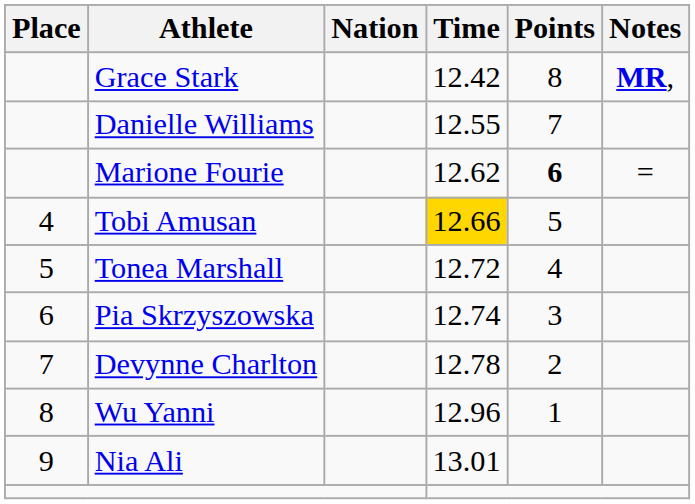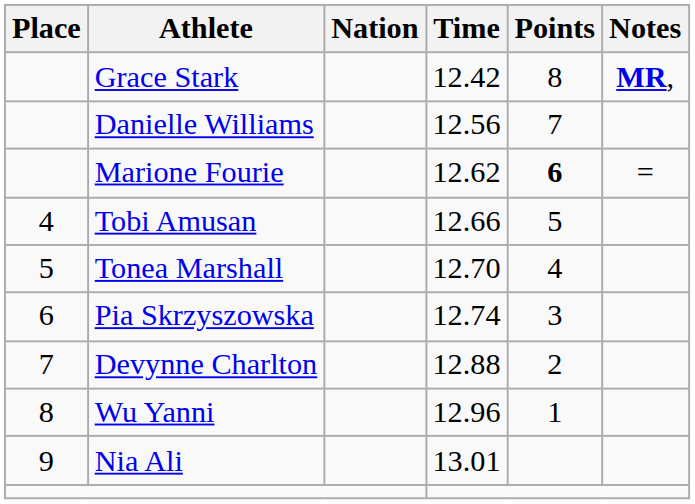 <table class="wikitable mw-datatable sortable" style="text-align:center;">
 <tr>
 <th scope="col">Place</th>
 <th scope="col">Athlete</th>
 <th scope="col">Nation</th>
 <th scope="col">Time</th>
 <th scope="col">Points</th>
 <th scope="col">Notes</th>
 </tr>
 <tr>
 <td></td>
 <td align="left"><a href='#'>Grace Stark</a></td>
 <td align="left"></td>
 <td>12.42</td>
 <td>8</td>
 <td><strong><a href='#'>MR</a></strong>, </td>
 </tr>
 <tr>
 <td></td>
 <td align="left"><a href='#'>Danielle Williams</a></td>
 <td align="left"></td>
-<td>12.55</td>
+<td>12.56</td>
 <td>7</td>
 <td></td>
 </tr>
 <tr>
 <td></td>
 <td align="left"><a href='#'>Marione Fourie</a></td>
 <td align="left"></td>
 <td>12.62</td>
 <td><strong>6</strong></td>
 <td>=</td>
 </tr>
 <tr>
 <td>4</td>
 <td align="left"><a href='#'>Tobi Amusan</a></td>
 <td align="left"></td>
-<td style="background: gold;">12.66</td>
+<td>12.66</td>
 <td>5</td>
 <td></td>
 </tr>
 <tr>
 <td>5</td>
 <td align="left"><a href='#'>Tonea Marshall</a></td>
 <td align="left"></td>
-<td>12.72</td>
+<td>12.70</td>
 <td>4</td>
 <td></td>
 </tr>
 <tr>
 <td>6</td>
 <td align="left"><a href='#'>Pia Skrzyszowska</a></td>
 <td align="left"></td>
 <td>12.74</td>
 <td>3</td>
 <td></td>
 </tr>
 <tr>
 <td>7</td>
 <td align="left"><a href='#'>Devynne Charlton</a></td>
 <td align="left"></td>
-<td>12.78</td>
+<td>12.88</td>
 <td>2</td>
 <td></td>
 </tr>
 <tr>
 <td>8</td>
 <td align="left"><a href='#'>Wu Yanni</a></td>
 <td align="left"></td>
 <td>12.96</td>
 <td>1</td>
 <td></td>
 </tr>
 <tr>
 <td>9</td>
 <td align="left"><a href='#'>Nia Ali</a></td>
 <td align="left"></td>
 <td>13.01</td>
 <td></td>
 <td></td>
 </tr>
 <tr class="sortbottom">
 <td colspan="3"></td>
 <td colspan="3"></td>
 </tr>
 </table>
